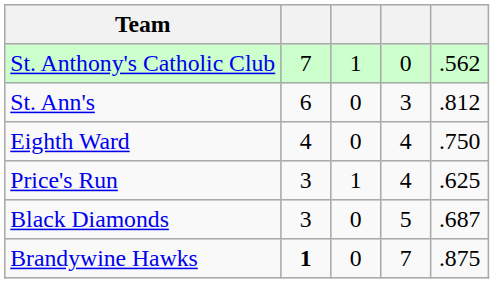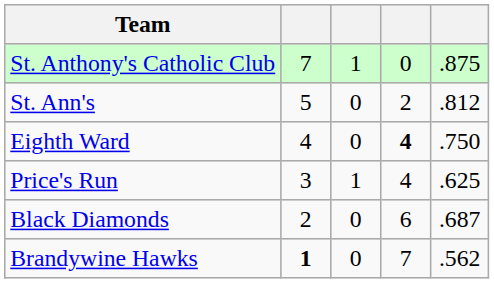 <table class="wikitable" style="font-size:95%; text-align:center">
 <tr>
 <th>Team</th>
 <th width="25"></th>
 <th width="25"></th>
 <th width="25"></th>
 <th width="30"></th>
 </tr>
 <tr style="background:#cfc;">
 <td style="text-align:left;"><a href='#'>St. Anthony's Catholic Club</a></td>
 <td>7</td>
 <td>1</td>
 <td>0</td>
-<td>.562</td>
+<td>.875</td>
 </tr>
 <tr>
 <td style="text-align:left;"><a href='#'>St. Ann's</a></td>
-<td>6</td>
+<td>5</td>
 <td>0</td>
-<td>3</td>
+<td>2</td>
 <td>.812</td>
 </tr>
 <tr>
 <td style="text-align:left;"><a href='#'>Eighth Ward</a></td>
 <td>4</td>
 <td>0</td>
-<td>4</td>
+<td><strong>4</strong></td>
 <td>.750</td>
 </tr>
 <tr>
 <td style="text-align:left;"><a href='#'>Price's Run</a></td>
 <td>3</td>
 <td>1</td>
 <td>4</td>
 <td>.625</td>
 </tr>
 <tr>
 <td style="text-align:left;"><a href='#'>Black Diamonds</a></td>
-<td>3</td>
+<td>2</td>
 <td>0</td>
-<td>5</td>
+<td>6</td>
 <td>.687</td>
 </tr>
 <tr>
 <td style="text-align:left;"><a href='#'>Brandywine Hawks</a></td>
 <td><strong>1</strong></td>
 <td>0</td>
 <td>7</td>
-<td>.875</td>
+<td>.562</td>
 </tr>
 </table>
